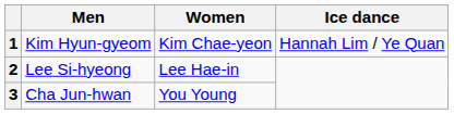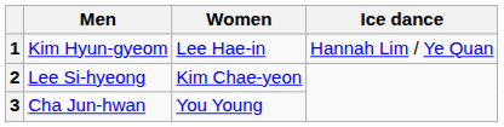 <table class="wikitable">
 <tr>
 <th></th>
 <th>Men</th>
 <th>Women</th>
 <th>Ice dance</th>
 </tr>
 <tr>
 <th>1</th>
 <td><a href='#'>Kim Hyun-gyeom</a></td>
-<td><a href='#'>Kim Chae-yeon</a></td>
+<td><a href='#'>Lee Hae-in</a></td>
 <td><a href='#'>Hannah Lim</a> / <a href='#'>Ye Quan</a></td>
 </tr>
 <tr>
 <th>2</th>
 <td><a href='#'>Lee Si-hyeong</a></td>
-<td><a href='#'>Lee Hae-in</a></td>
+<td><a href='#'>Kim Chae-yeon</a></td>
 <td rowspan=2></td>
 </tr>
 <tr>
 <th>3</th>
 <td><a href='#'>Cha Jun-hwan</a></td>
 <td><a href='#'>You Young</a></td>
 </tr>
 </table>
